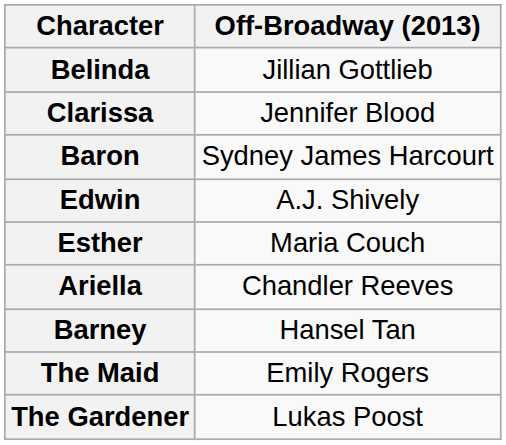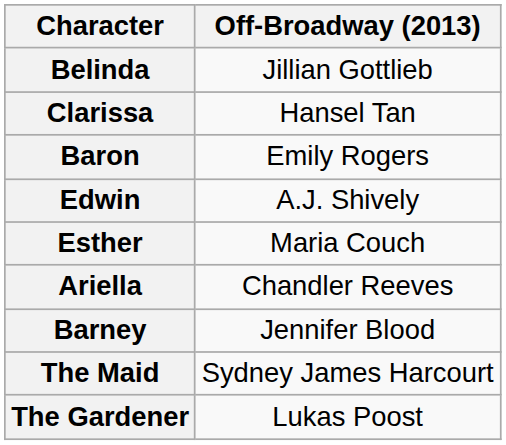 <table class="wikitable" style="width:1000;">
 <tr>
 <th>Character</th>
 <th>Off-Broadway (2013)</th>
 </tr>
 <tr>
 <th>Belinda</th>
 <td colspan='2' align=center>Jillian Gottlieb</td>
 </tr>
 <tr>
 <th>Clarissa</th>
-<td colspan '2' align=center>Jennifer Blood</td>
+<td colspan '2' align=center>Hansel Tan</td>
 </tr>
 <tr>
 <th>Baron</th>
-<td colspan '2' align=center>Sydney James Harcourt</td>
+<td colspan '2' align=center>Emily Rogers</td>
 </tr>
 <tr>
 <th>Edwin</th>
 <td colspan '2' align=center>A.J. Shively</td>
 </tr>
 <tr>
 <th>Esther</th>
 <td colspan '2' align=center>Maria Couch</td>
 </tr>
 <tr>
 <th>Ariella</th>
 <td colspan '2' align=center>Chandler Reeves</td>
 </tr>
 <tr>
 <th>Barney</th>
-<td colspan '2' align=center>Hansel Tan</td>
+<td colspan '2' align=center>Jennifer Blood</td>
 </tr>
 <tr>
 <th>The Maid</th>
-<td colspan '2' align=center>Emily Rogers</td>
+<td colspan '2' align=center>Sydney James Harcourt</td>
 </tr>
 <tr>
 <th>The Gardener</th>
 <td colspan '2' align=center>Lukas Poost</td>
 </tr>
 </table>
